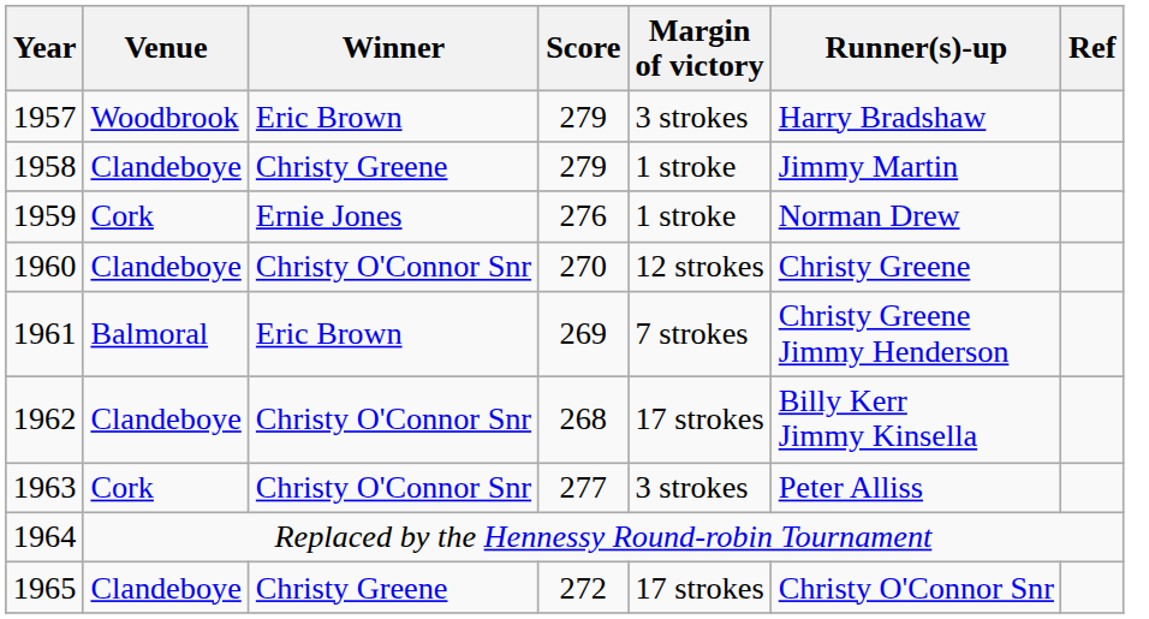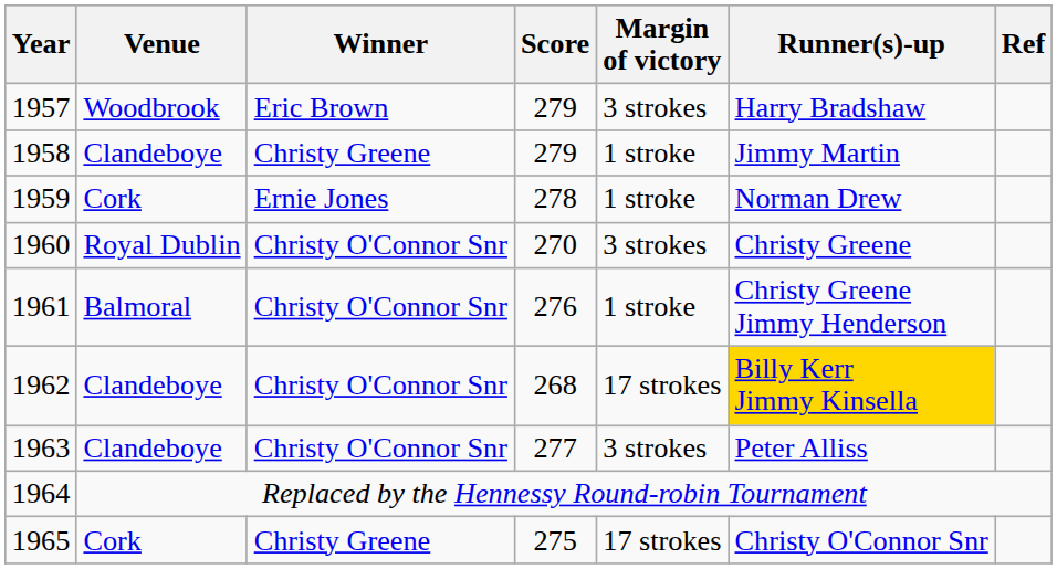 <table class="wikitable">
 <tr>
 <th>Year</th>
 <th>Venue</th>
 <th>Winner</th>
 <th>Score</th>
 <th>Margin<br>of victory</th>
 <th>Runner(s)-up</th>
 <th>Ref</th>
 </tr>
 <tr>
 <td>1957</td>
 <td><a href='#'>Woodbrook</a></td>
 <td> <a href='#'>Eric Brown</a></td>
 <td align=center>279</td>
 <td>3 strokes</td>
 <td> <a href='#'>Harry Bradshaw</a></td>
 <td></td>
 </tr>
 <tr>
 <td>1958</td>
 <td><a href='#'>Clandeboye</a></td>
 <td> <a href='#'>Christy Greene</a></td>
 <td align=center>279</td>
 <td>1 stroke</td>
 <td> <a href='#'>Jimmy Martin</a></td>
 <td></td>
 </tr>
 <tr>
 <td>1959</td>
 <td><a href='#'>Cork</a></td>
 <td> <a href='#'>Ernie Jones</a></td>
-<td align=center>276</td>
+<td align=center>278</td>
 <td>1 stroke</td>
 <td> <a href='#'>Norman Drew</a></td>
 <td></td>
 </tr>
 <tr>
 <td>1960</td>
-<td><a href='#'>Clandeboye</a></td>
+<td><a href='#'>Royal Dublin</a></td>
 <td> <a href='#'>Christy O'Connor Snr</a></td>
 <td align=center>270</td>
-<td>12 strokes</td>
+<td>3 strokes</td>
 <td> <a href='#'>Christy Greene</a></td>
 <td></td>
 </tr>
 <tr>
 <td>1961</td>
 <td><a href='#'>Balmoral</a></td>
-<td> <a href='#'>Eric Brown</a></td>
-<td align=center>269</td>
-<td>7 strokes</td>
+<td> <a href='#'>Christy O'Connor Snr</a></td>
+<td align=center>276</td>
+<td>1 stroke</td>
 <td> <a href='#'>Christy Greene</a><br> <a href='#'>Jimmy Henderson</a></td>
 <td></td>
 </tr>
 <tr>
 <td>1962</td>
 <td><a href='#'>Clandeboye</a></td>
 <td> <a href='#'>Christy O'Connor Snr</a></td>
 <td align=center>268</td>
 <td>17 strokes</td>
-<td> <a href='#'>Billy Kerr</a><br> <a href='#'>Jimmy Kinsella</a></td>
+<td style="background: gold;"> <a href='#'>Billy Kerr</a><br> <a href='#'>Jimmy Kinsella</a></td>
 <td></td>
 </tr>
 <tr>
 <td>1963</td>
-<td><a href='#'>Cork</a></td>
+<td><a href='#'>Clandeboye</a></td>
 <td> <a href='#'>Christy O'Connor Snr</a></td>
 <td align=center>277</td>
 <td>3 strokes</td>
 <td> <a href='#'>Peter Alliss</a></td>
 <td></td>
 </tr>
 <tr>
 <td>1964</td>
 <td align=center colspan=6><em>Replaced by the <a href='#'>Hennessy Round-robin Tournament</a></em></td>
 </tr>
 <tr>
 <td>1965</td>
-<td><a href='#'>Clandeboye</a></td>
+<td><a href='#'>Cork</a></td>
 <td> <a href='#'>Christy Greene</a></td>
-<td align=center>272</td>
+<td align=center>275</td>
 <td>17 strokes</td>
 <td> <a href='#'>Christy O'Connor Snr</a></td>
 <td></td>
 </tr>
 </table>
